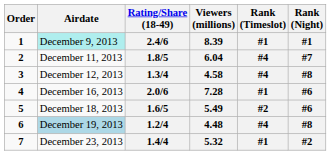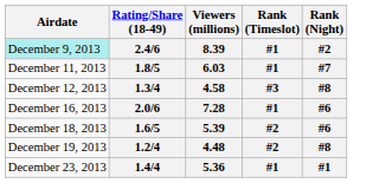 <table class="wikitable sortable">
 <tr>
-<th>Order</th>
 <th>Airdate</th>
 <th><a href='#'>Rating/Share</a><br>(18-49)</th>
 <th>Viewers<br>(millions)</th>
 <th>Rank<br>(Timeslot)</th>
 <th>Rank<br>(Night)</th>
 </tr>
 <tr>
-<td style="text-align:center"><strong>1</strong></td>
 <td style="background: paleturquoise;">December 9, 2013</td>
 <th>2.4/6</th>
 <th>8.39</th>
 <th>#1</th>
-<th>#1</th>
+<th>#2</th>
 </tr>
 <tr>
-<td style="text-align:center"><strong>2</strong></td>
 <td>December 11, 2013</td>
 <th>1.8/5</th>
-<th>6.04</th>
-<th>#4</th>
+<th>6.03</th>
+<th>#1</th>
 <th>#7</th>
 </tr>
 <tr>
-<td style="text-align:center"><strong>3</strong></td>
 <td>December 12, 2013</td>
 <th>1.3/4</th>
 <th>4.58</th>
-<th>#4</th>
+<th>#3</th>
 <th>#8</th>
 </tr>
 <tr>
-<td style="text-align:center"><strong>4</strong></td>
 <td>December 16, 2013</td>
 <th>2.0/6</th>
 <th>7.28</th>
 <th>#1</th>
 <th>#6</th>
 </tr>
 <tr>
-<td style="text-align:center"><strong>5</strong></td>
 <td>December 18, 2013</td>
 <th>1.6/5</th>
-<th>5.49</th>
+<th>5.39</th>
 <th>#2</th>
 <th>#6</th>
 </tr>
 <tr>
-<td style="text-align:center"><strong>6</strong></td>
-<td style="background: lightblue;">December 19, 2013</td>
+<td>December 19, 2013</td>
 <th>1.2/4</th>
 <th>4.48</th>
-<th>#4</th>
+<th>#2</th>
 <th>#8</th>
 </tr>
 <tr>
-<td style="text-align:center"><strong>7</strong></td>
 <td>December 23, 2013</td>
 <th>1.4/4</th>
-<th>5.32</th>
+<th>5.36</th>
 <th>#1</th>
-<th>#2</th>
+<th>#1</th>
 </tr>
 </table>
